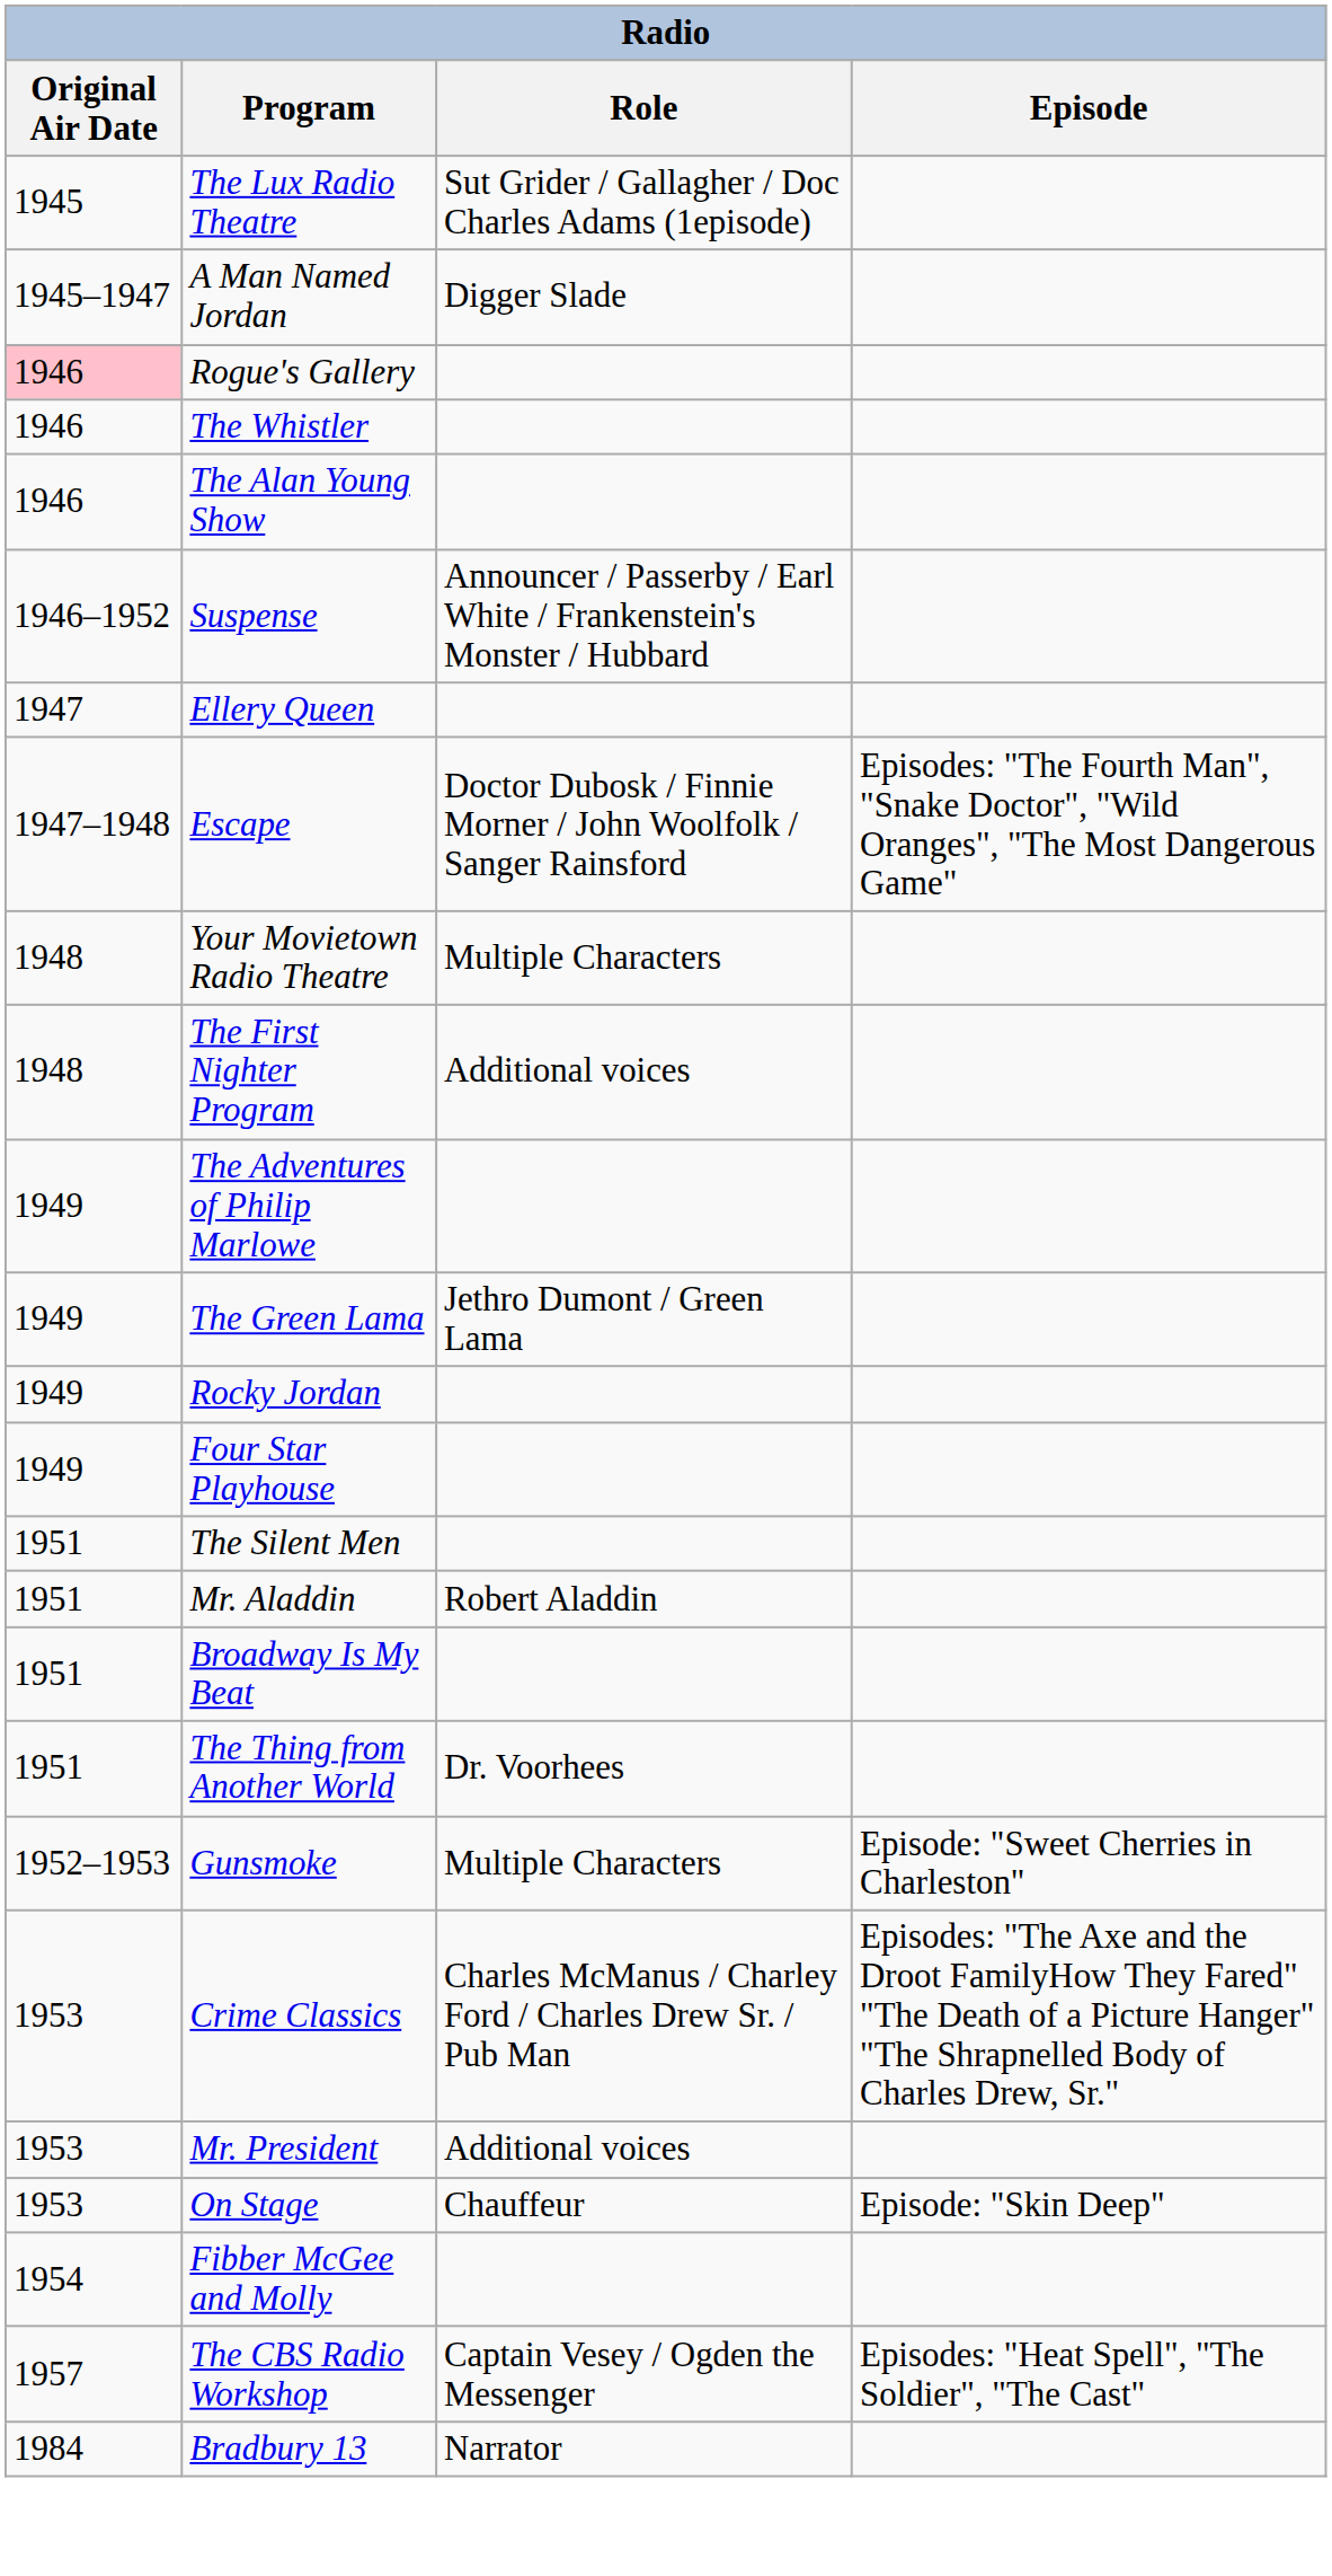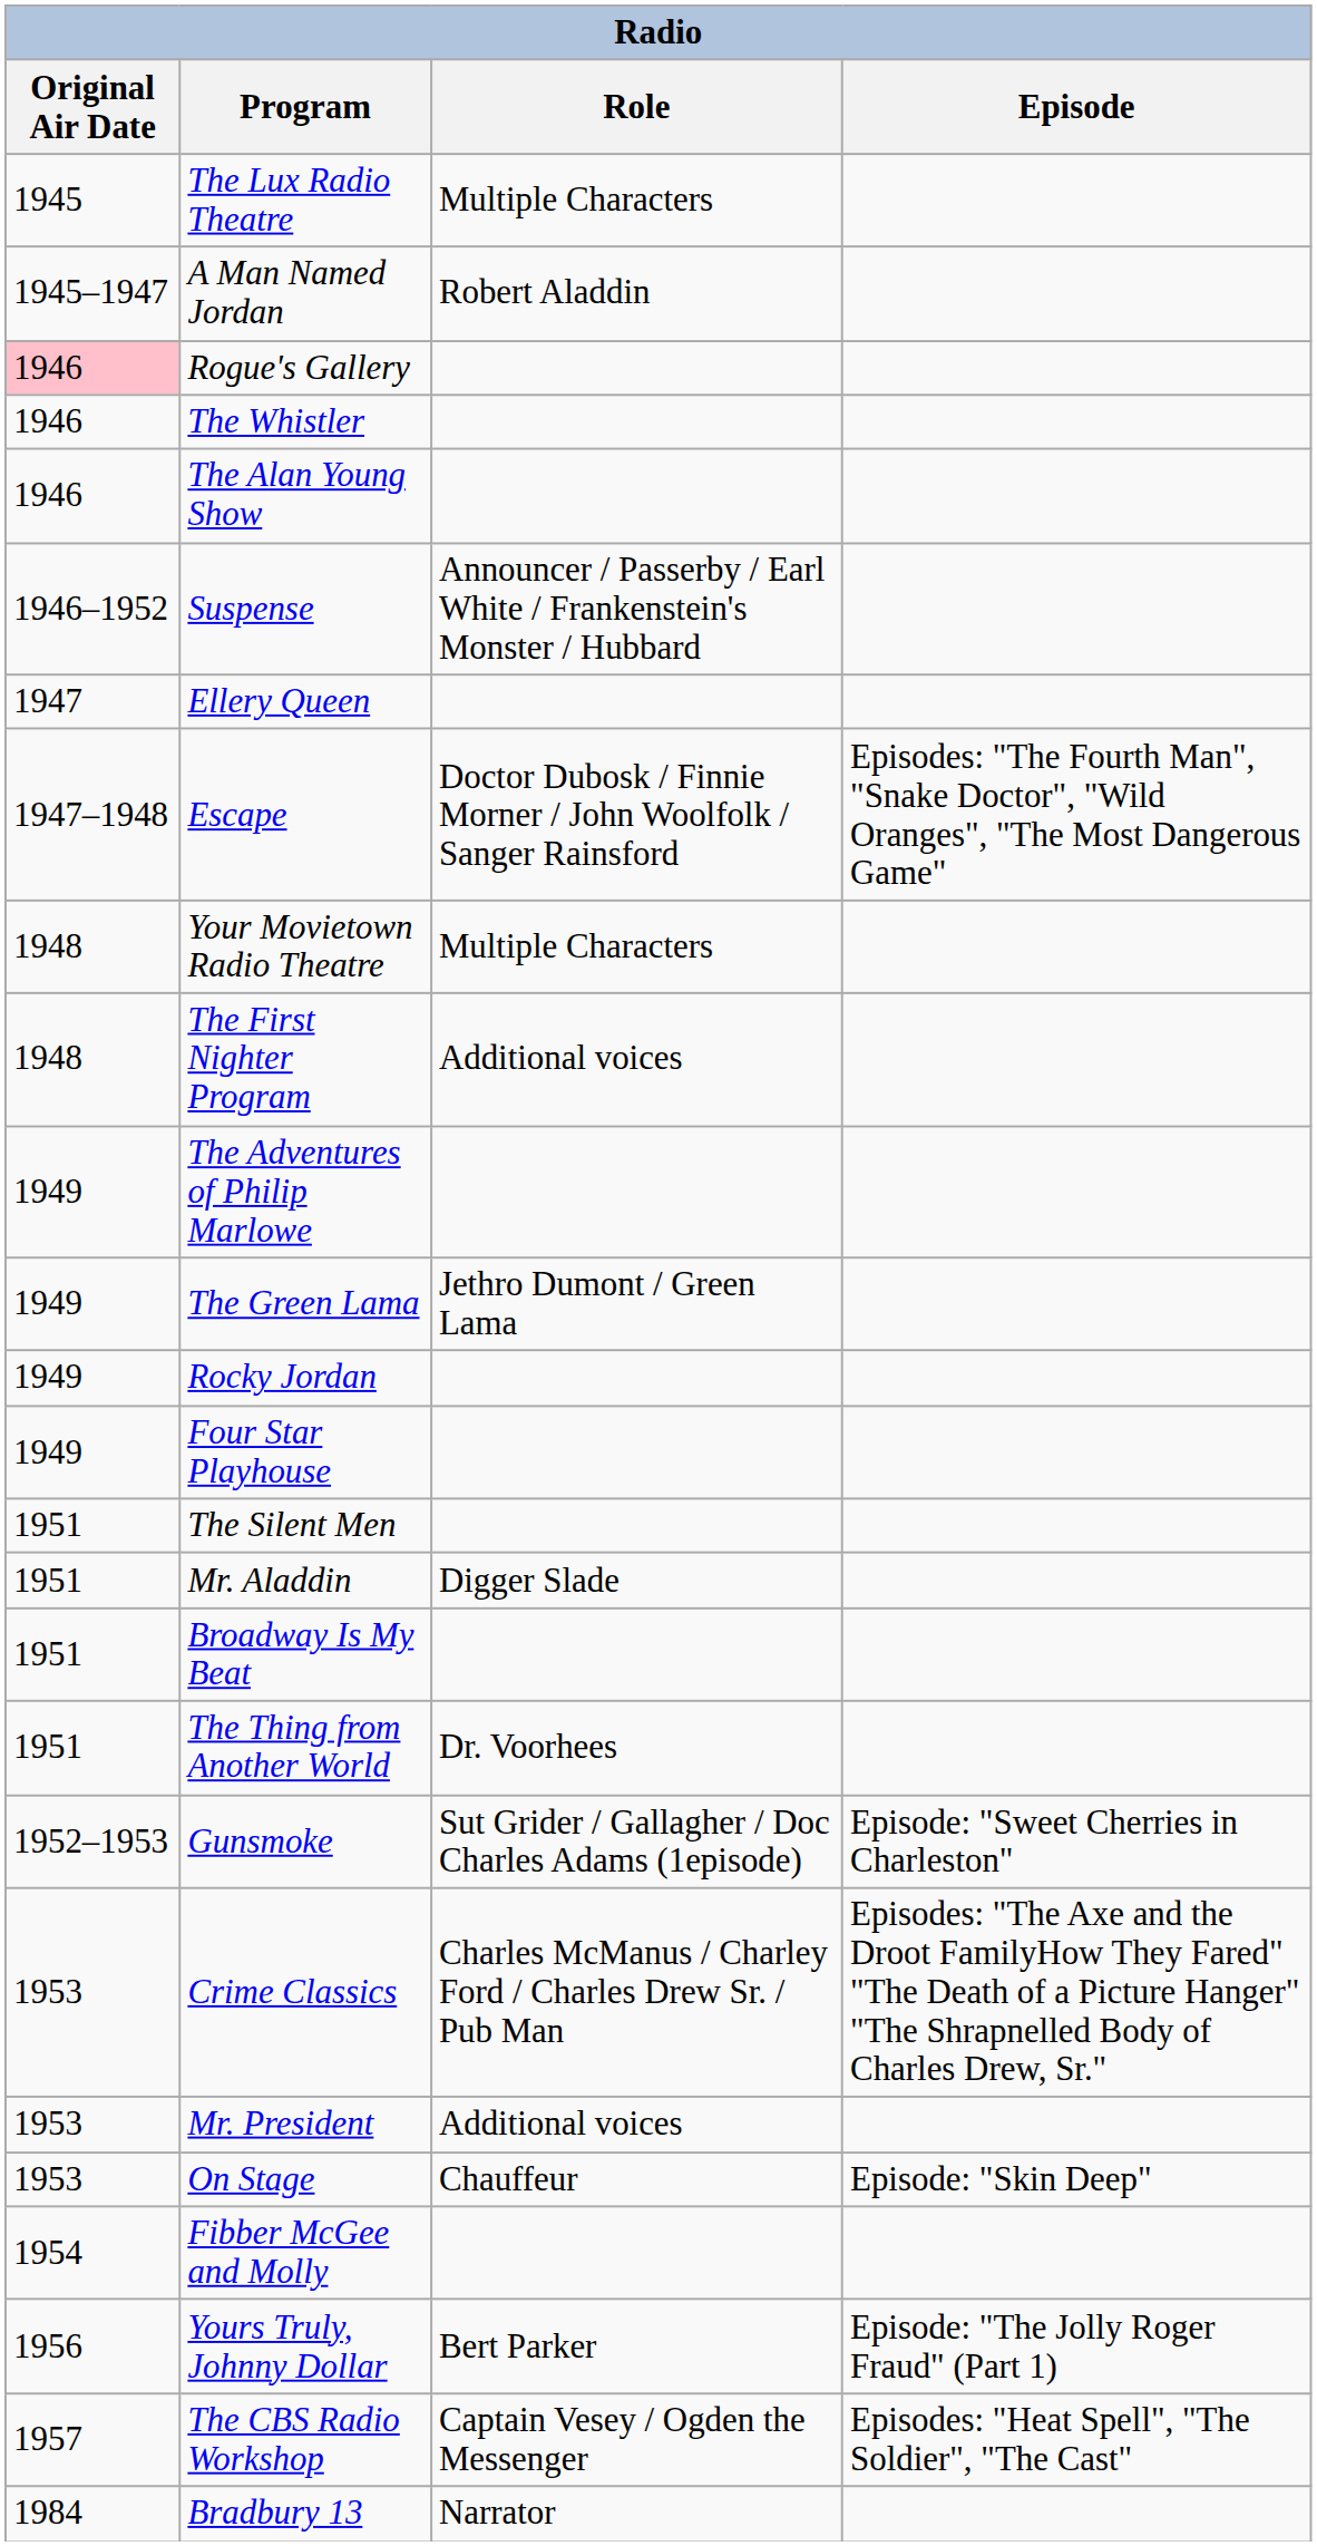 <table class="wikitable">
 <tr style="background:#ccc; text-align:center;">
 <th colspan="4" style="background: LightSteelBlue;">Radio</th>
 </tr>
 <tr style="background:#ccc; text-align:center;">
 <th>Original Air Date</th>
 <th>Program</th>
 <th>Role</th>
 <th>Episode</th>
 </tr>
 <tr>
 <td>1945</td>
 <td><em><a href='#'>The Lux Radio Theatre</a></em></td>
-<td>Sut Grider / Gallagher / Doc Charles Adams (1episode)</td>
+<td>Multiple Characters</td>
 <td></td>
 </tr>
 <tr>
 <td>1945–1947</td>
 <td><em>A Man Named Jordan</em></td>
-<td>Digger Slade</td>
+<td>Robert Aladdin</td>
 <td></td>
 </tr>
 <tr>
 <td style="background: pink;">1946</td>
 <td><em>Rogue's Gallery</em></td>
 <td></td>
 <td></td>
 </tr>
 <tr>
 <td>1946</td>
 <td><em><a href='#'>The Whistler</a></em></td>
 <td></td>
 <td></td>
 </tr>
 <tr>
 <td>1946</td>
 <td><em><a href='#'>The Alan Young Show</a></em></td>
 <td></td>
 <td></td>
 </tr>
 <tr>
 <td>1946–1952</td>
 <td><em><a href='#'>Suspense</a></em></td>
 <td>Announcer / Passerby / Earl White / Frankenstein's Monster / Hubbard</td>
 <td></td>
 </tr>
 <tr>
 <td>1947</td>
 <td><em><a href='#'>Ellery Queen</a></em></td>
 <td></td>
 <td></td>
 </tr>
 <tr>
 <td>1947–1948</td>
 <td><em><a href='#'>Escape</a></em></td>
 <td>Doctor Dubosk / Finnie Morner / John Woolfolk / Sanger Rainsford</td>
 <td>Episodes: "The Fourth Man", "Snake Doctor", "Wild Oranges", "The Most Dangerous Game"</td>
 </tr>
 <tr>
 <td>1948</td>
 <td><em>Your Movietown Radio Theatre</em></td>
 <td>Multiple Characters</td>
 <td></td>
 </tr>
 <tr>
 <td>1948</td>
 <td><em><a href='#'>The First Nighter Program</a></em></td>
 <td>Additional voices</td>
 <td></td>
 </tr>
 <tr>
 <td>1949</td>
 <td><em><a href='#'>The Adventures of Philip Marlowe</a></em></td>
 <td></td>
 <td></td>
 </tr>
 <tr>
 <td>1949</td>
 <td><em><a href='#'>The Green Lama</a></em></td>
 <td>Jethro Dumont / Green Lama</td>
 <td></td>
 </tr>
 <tr>
 <td>1949</td>
 <td><em><a href='#'>Rocky Jordan</a></em></td>
 <td></td>
 <td></td>
 </tr>
 <tr>
 <td>1949</td>
 <td><em><a href='#'>Four Star Playhouse</a></em></td>
 <td></td>
 <td></td>
 </tr>
 <tr>
 <td>1951</td>
 <td><em>The Silent Men</em></td>
 <td></td>
 <td></td>
 </tr>
 <tr>
 <td>1951</td>
 <td><em>Mr. Aladdin</em></td>
-<td>Robert Aladdin</td>
+<td>Digger Slade</td>
 <td></td>
 </tr>
 <tr>
 <td>1951</td>
 <td><em><a href='#'>Broadway Is My Beat</a></em></td>
 <td></td>
 <td></td>
 </tr>
 <tr>
 <td>1951</td>
 <td><em><a href='#'>The Thing from Another World</a></em></td>
 <td>Dr. Voorhees</td>
 <td></td>
 </tr>
 <tr>
 <td>1952–1953</td>
 <td><em><a href='#'>Gunsmoke</a></em></td>
-<td>Multiple Characters</td>
+<td>Sut Grider / Gallagher / Doc Charles Adams (1episode)</td>
 <td>Episode: "Sweet Cherries in Charleston"</td>
 </tr>
 <tr>
 <td>1953</td>
 <td><em><a href='#'>Crime Classics</a></em></td>
 <td>Charles McManus / Charley Ford / Charles Drew Sr. / Pub Man</td>
 <td>Episodes: "The Axe and the Droot FamilyHow They Fared"<br>"The Death of a Picture Hanger"<br>"The Shrapnelled Body of Charles Drew, Sr."</td>
 </tr>
 <tr>
 <td>1953</td>
 <td><em><a href='#'>Mr. President</a></em></td>
 <td>Additional voices</td>
 <td></td>
 </tr>
 <tr>
 <td>1953</td>
 <td><em><a href='#'>On Stage</a></em></td>
 <td>Chauffeur</td>
 <td>Episode: "Skin Deep"</td>
 </tr>
 <tr>
 <td>1954</td>
 <td><em><a href='#'>Fibber McGee and Molly</a></em></td>
 <td></td>
 <td></td>
 </tr>
 <tr>
+<td>1956</td>
+<td><em><a href='#'>Yours Truly, Johnny Dollar</a></em></td>
+<td>Bert Parker</td>
+<td>Episode: "The Jolly Roger Fraud" (Part 1)</td>
+</tr>
+<tr>
 <td>1957</td>
 <td><em><a href='#'>The CBS Radio Workshop</a></em></td>
 <td>Captain Vesey / Ogden the Messenger</td>
 <td>Episodes: "Heat Spell", "The Soldier", "The Cast"</td>
 </tr>
 <tr>
 <td>1984</td>
 <td><em><a href='#'>Bradbury 13</a></em></td>
 <td>Narrator</td>
 <td></td>
 </tr>
 </table>
